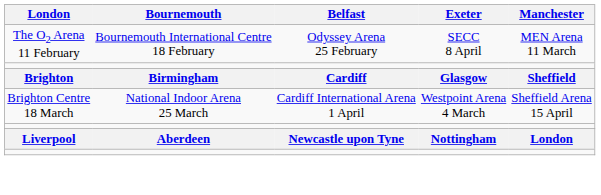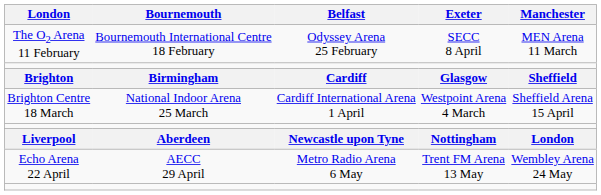 <table class="wikitable" style="text-align:center;">
 <tr>
 <th style="border-left:none; border-right:none;"> <a href='#'>London</a></th>
 <th style="border-left:none; border-right:none;"> <a href='#'>Bournemouth</a></th>
 <th style="border-left:none; border-right:none;"> <a href='#'>Belfast</a></th>
 <th style="border-left:none; border-right:none;"> <a href='#'>Exeter</a></th>
 <th style="border-left:none; border-right:none;"> <a href='#'>Manchester</a></th>
 </tr>
 <tr>
 <td style="border-left:none; border-right:none;"><a href='#'>The O<sub>2</sub> Arena</a><br>11 February</td>
 <td style="border-left:none; border-right:none;"><a href='#'>Bournemouth International Centre</a><br>18 February</td>
 <td style="border-left:none; border-right:none;"><a href='#'>Odyssey Arena</a><br>25 February</td>
 <td style="border-left:none; border-right:none;"><a href='#'>SECC</a><br>8 April</td>
 <td style="border-left:none; border-right:none;"><a href='#'>MEN Arena</a><br>11 March</td>
 </tr>
 <tr>
 <td style="border:none;"></td>
 <td style="border:none;"></td>
 <td style="border:none;"></td>
 <td style="border:none;"></td>
 <td style="border:none;"></td>
 </tr>
 <tr>
 </tr>
 <tr>
 <th style="border-left:none; border-right:none;"> <a href='#'>Brighton</a></th>
 <th style="border-left:none; border-right:none;"> <a href='#'>Birmingham</a></th>
 <th style="border-left:none; border-right:none;"> <a href='#'>Cardiff</a></th>
 <th style="border-left:none; border-right:none;"> <a href='#'>Glasgow</a></th>
 <th style="border-left:none; border-right:none;"> <a href='#'>Sheffield</a></th>
 </tr>
 <tr>
 <td style="border-left:none; border-right:none;"><a href='#'>Brighton Centre</a><br>18 March</td>
 <td style="border-left:none; border-right:none;"><a href='#'>National Indoor Arena</a><br>25 March</td>
 <td style="border-left:none; border-right:none;"><a href='#'>Cardiff International Arena</a><br>1 April</td>
 <td style="border-left:none; border-right:none;"><a href='#'>Westpoint Arena</a><br>4 March</td>
 <td style="border-left:none; border-right:none;"><a href='#'>Sheffield Arena</a><br>15 April</td>
 </tr>
 <tr>
 <td style="border:none;"></td>
 <td style="border:none;"></td>
 <td style="border:none;"></td>
 <td style="border:none;"></td>
 <td style="border:none;"></td>
 </tr>
 <tr>
 </tr>
 <tr>
 <th style="border-left:none; border-right:none;"> <a href='#'>Liverpool</a></th>
 <th style="border-left:none; border-right:none;"> <a href='#'>Aberdeen</a></th>
 <th style="border-left:none; border-right:none;"> <a href='#'>Newcastle upon Tyne</a></th>
 <th style="border-left:none; border-right:none;"> <a href='#'>Nottingham</a></th>
 <th style="border-left:none; border-right:none;"> <a href='#'>London</a></th>
 </tr>
 <tr>
+<td style="border-left:none; border-right:none;"><a href='#'>Echo Arena</a><br>22 April</td>
+<td style="border-left:none; border-right:none;"><a href='#'>AECC</a><br>29 April</td>
+<td style="border-left:none; border-right:none;"><a href='#'>Metro Radio Arena</a><br>6 May</td>
+<td style="border-left:none; border-right:none;"><a href='#'>Trent FM Arena</a><br>13 May</td>
+<td style="border-left:none; border-right:none;"><a href='#'>Wembley Arena</a><br>24 May</td>
+</tr>
+<tr>
 <td style="border:none;"></td>
 <td style="border:none;"></td>
 <td style="border:none;"></td>
 <td style="border:none;"></td>
 <td style="border:none;"></td>
 </tr>
 </table>
